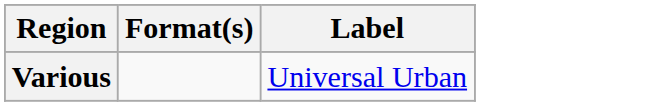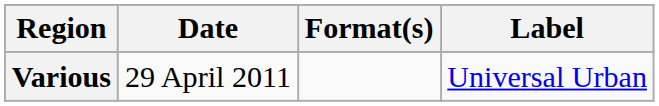 <table class="wikitable plainrowheaders">
 <tr>
 <th scope="col">Region</th>
+<th scope="col">Date</th>
 <th scope="col">Format(s)</th>
 <th scope="col">Label</th>
 </tr>
 <tr>
 <th scope="row">Various</th>
+<td>29 April 2011</td>
 <td></td>
 <td><a href='#'>Universal Urban</a></td>
 </tr>
 </table>
